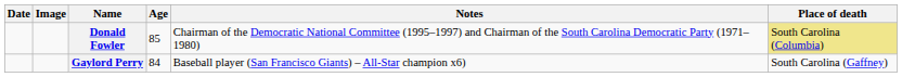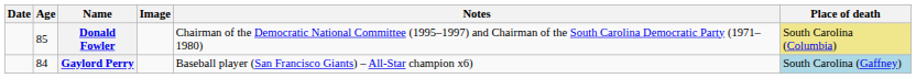 <table class="wikitable sortable plainrowheaders">
 <tr valign=bottom>
 <th scope="col">Date</th>
+<th scope="col">Age</th>
+<th scope="col">Name</th>
 <th scope="col">Image</th>
-<th scope="col">Name</th>
-<th scope="col">Age</th>
 <th scope="col">Notes</th>
 <th scope="col">Place of death</th>
 </tr>
 <tr>
 <td></td>
+<td>85</td>
+<th scope="row"><a href='#'>Donald Fowler</a></th>
 <td></td>
-<th scope="row"><a href='#'>Donald Fowler</a></th>
-<td>85</td>
 <td>Chairman of the <a href='#'>Democratic National Committee</a> (1995–1997) and Chairman of the <a href='#'>South Carolina Democratic Party</a> (1971–1980)</td>
 <td style="background: khaki;">South Carolina (<a href='#'>Columbia</a>)</td>
 </tr>
 <tr>
 <td></td>
+<td>84</td>
+<th scope="row"><a href='#'>Gaylord Perry</a></th>
 <td></td>
-<th scope="row"><a href='#'>Gaylord Perry</a></th>
-<td>84</td>
 <td>Baseball player (<a href='#'>San Francisco Giants</a>) – <a href='#'>All-Star</a> champion x6)</td>
-<td>South Carolina (<a href='#'>Gaffney</a>)</td>
+<td style="background: lightblue;">South Carolina (<a href='#'>Gaffney</a>)</td>
 </tr>
 </table>
